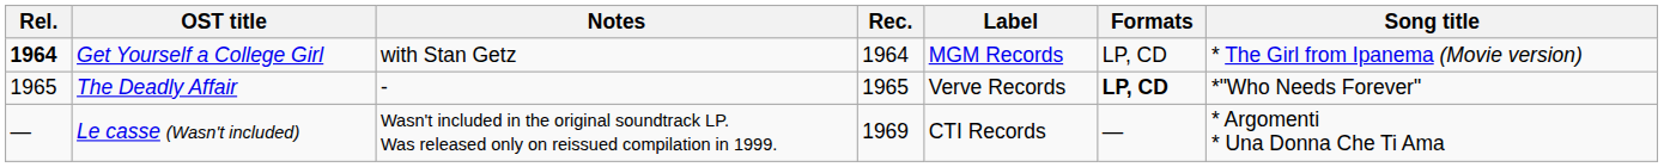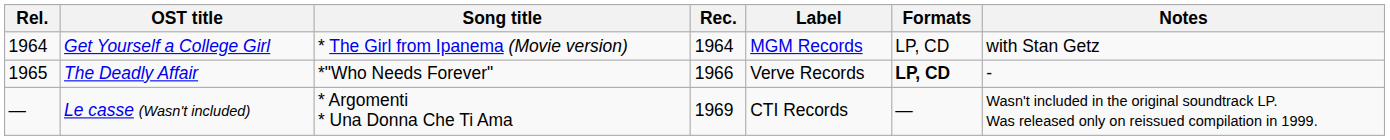 <table class="wikitable sortable" style="width:80%;">
 <tr>
 <th>Rel.</th>
 <th>OST title</th>
-<th>Notes</th>
+<th>Song title</th>
 <th>Rec.</th>
 <th>Label</th>
 <th>Formats</th>
-<th>Song title</th>
+<th>Notes</th>
 </tr>
 <tr>
-<td><strong>1964</strong></td>
+<td>1964</td>
 <td><em><a href='#'>Get Yourself a College Girl</a></em></td>
-<td>with Stan Getz</td>
+<td>* <a href='#'>The Girl from Ipanema</a> <em>(Movie version)</em></td>
 <td>1964</td>
 <td><a href='#'>MGM Records</a></td>
 <td>LP, CD</td>
-<td>* <a href='#'>The Girl from Ipanema</a> <em>(Movie version)</em></td>
+<td>with Stan Getz</td>
 </tr>
 <tr>
 <td>1965</td>
 <td><em><a href='#'>The Deadly Affair</a></em></td>
-<td>-</td>
-<td>1965</td>
+<td>*"Who Needs Forever"</td>
+<td>1966</td>
 <td>Verve Records</td>
 <td><strong>LP, CD</strong></td>
-<td>*"Who Needs Forever"</td>
+<td>-</td>
 </tr>
 <tr>
 <td>—</td>
 <td><em><a href='#'>Le casse</a></em> <small><em>(Wasn't included)</em></small></td>
-<td><small>Wasn't included in the original soundtrack LP.<br>Was released only on reissued compilation in 1999.</small></td>
+<td>* Argomenti<br>* Una Donna Che Ti Ama</td>
 <td>1969</td>
 <td>CTI Records</td>
 <td>—</td>
-<td>* Argomenti<br>* Una Donna Che Ti Ama</td>
+<td><small>Wasn't included in the original soundtrack LP.<br>Was released only on reissued compilation in 1999.</small></td>
 </tr>
 </table>
